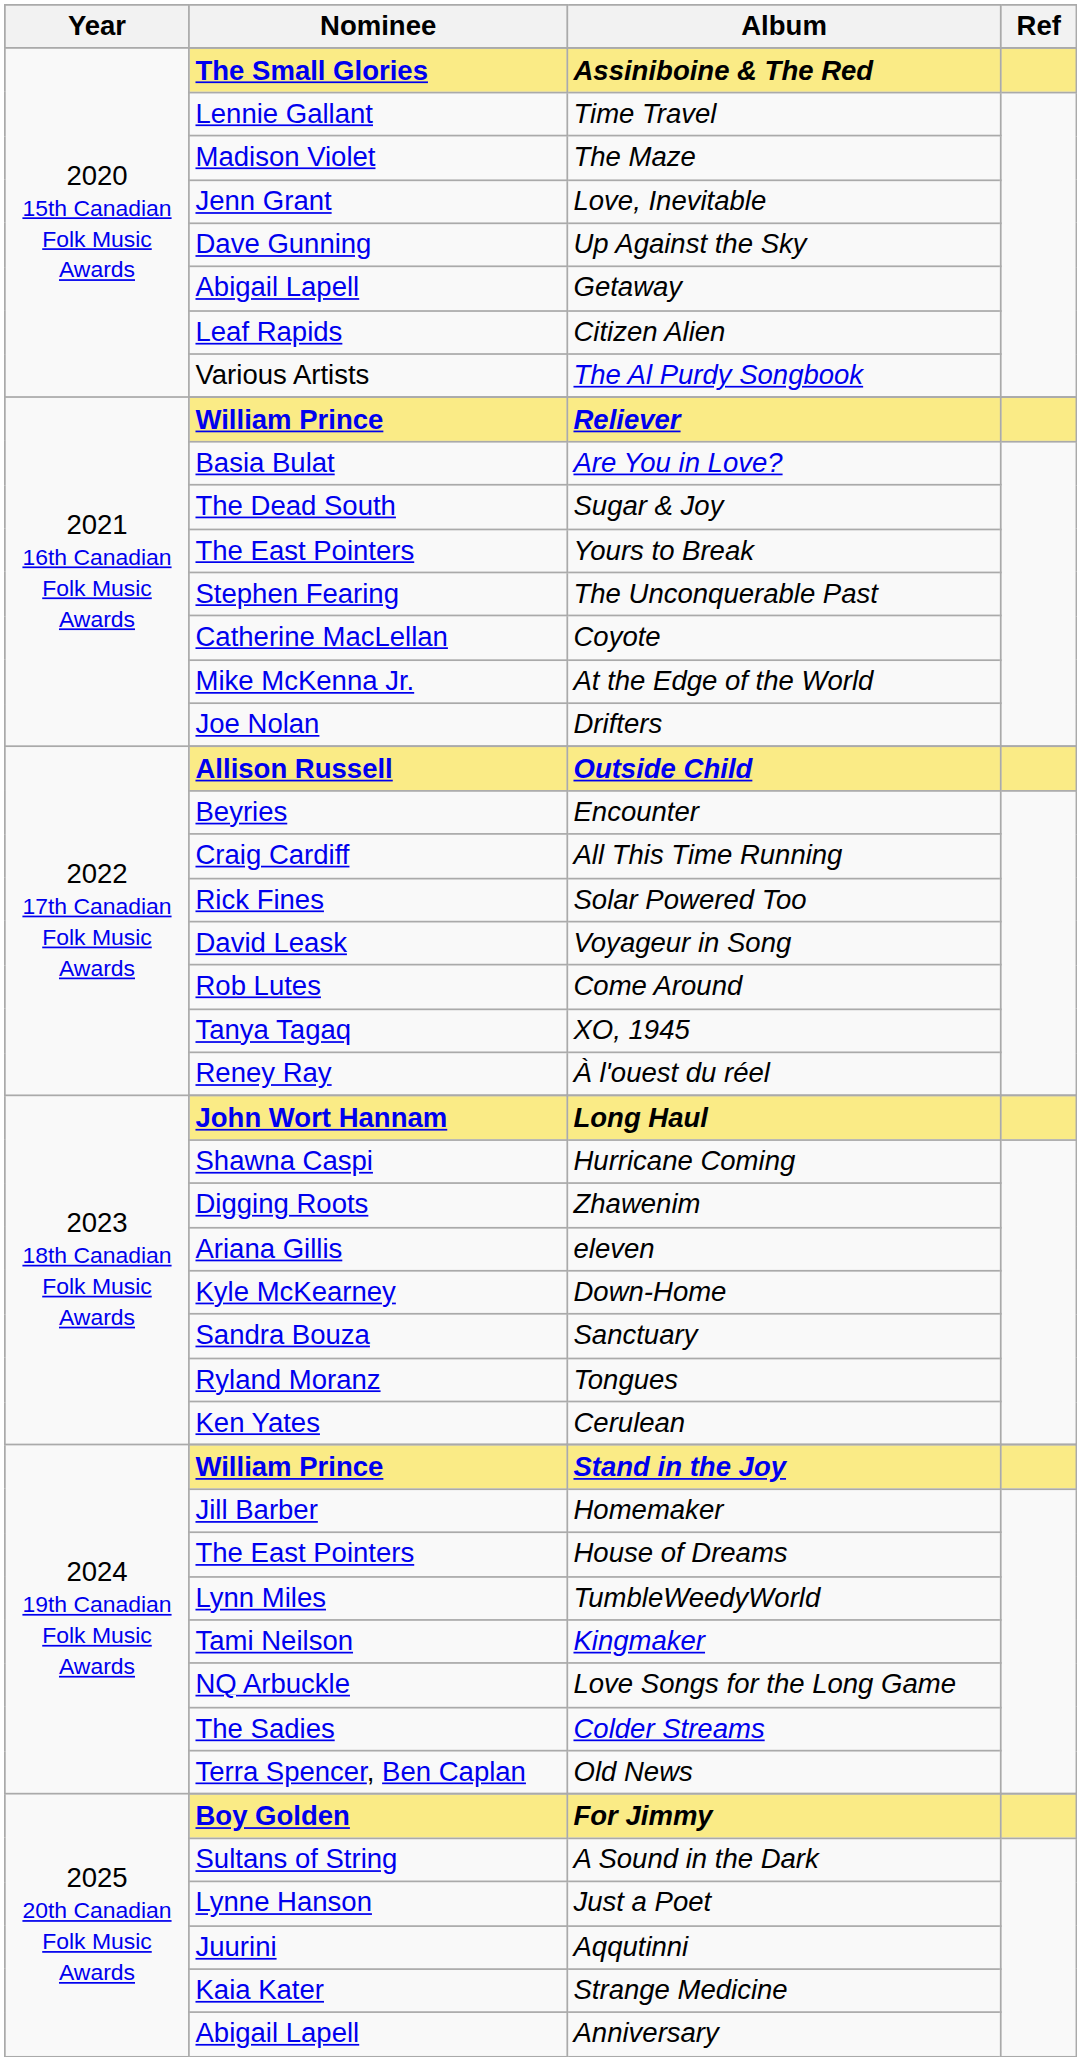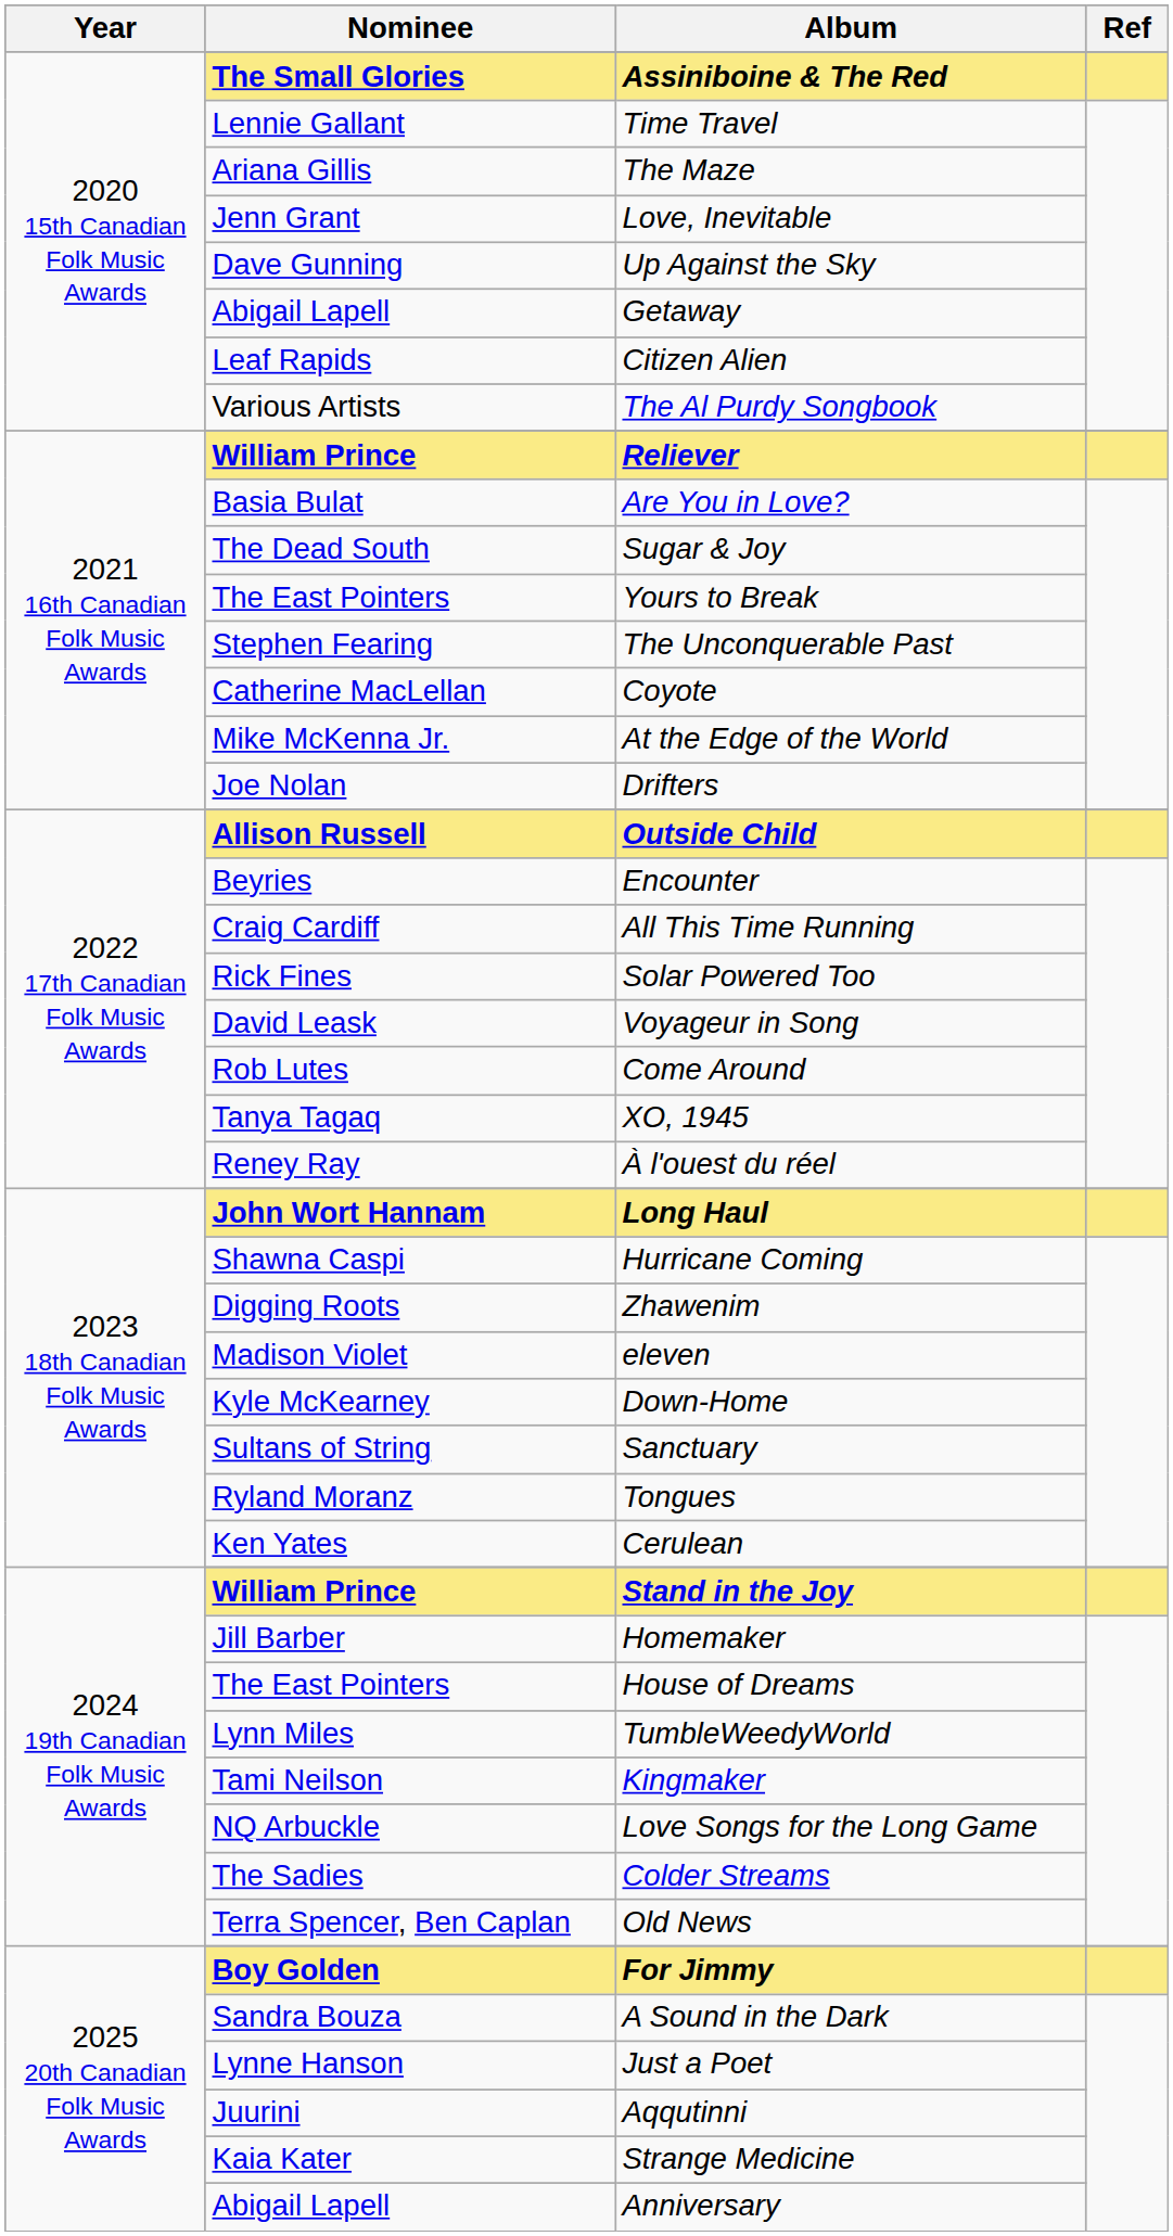 <table class="wikitable" style="width:100%;">
 <tr style="background:#bebebe;">
 <th style="width:8%;">Year</th>
 <th style="width:19%;">Nominee</th>
 <th style="width:19%;">Album</th>
 <th style="width:2%;">Ref</th>
 </tr>
 <tr>
 <td rowspan="9" align="center">2020 <br> <small><a href='#'>15th Canadian Folk Music Awards</a></small></td>
 </tr>
 <tr style="background:#FAEB86;">
 <td><strong><a href='#'>The Small Glories</a></strong></td>
 <td><strong><em>Assiniboine & The Red</em></strong></td>
 <td></td>
 </tr>
 <tr>
 <td><a href='#'>Lennie Gallant</a></td>
 <td><em>Time Travel</em></td>
 <td rowspan=7></td>
 </tr>
 <tr>
-<td><a href='#'>Madison Violet</a></td>
+<td><a href='#'>Ariana Gillis</a></td>
 <td><em>The Maze</em></td>
 </tr>
 <tr>
 <td><a href='#'>Jenn Grant</a></td>
 <td><em>Love, Inevitable</em></td>
 </tr>
 <tr>
 <td><a href='#'>Dave Gunning</a></td>
 <td><em>Up Against the Sky</em></td>
 </tr>
 <tr>
 <td><a href='#'>Abigail Lapell</a></td>
 <td><em>Getaway</em></td>
 </tr>
 <tr>
 <td><a href='#'>Leaf Rapids</a></td>
 <td><em>Citizen Alien</em></td>
 </tr>
 <tr>
 <td>Various Artists</td>
 <td><em><a href='#'>The Al Purdy Songbook</a></em></td>
 </tr>
 <tr>
 <td rowspan="9" align="center">2021 <br> <small><a href='#'>16th Canadian Folk Music Awards</a></small></td>
 </tr>
 <tr style="background:#FAEB86;">
 <td><strong><a href='#'>William Prince</a></strong></td>
 <td><strong><em><a href='#'>Reliever</a></em></strong></td>
 <td></td>
 </tr>
 <tr>
 <td><a href='#'>Basia Bulat</a></td>
 <td><em><a href='#'>Are You in Love?</a></em></td>
 <td rowspan=7></td>
 </tr>
 <tr>
 <td><a href='#'>The Dead South</a></td>
 <td><em>Sugar & Joy</em></td>
 </tr>
 <tr>
 <td><a href='#'>The East Pointers</a></td>
 <td><em>Yours to Break</em></td>
 </tr>
 <tr>
 <td><a href='#'>Stephen Fearing</a></td>
 <td><em>The Unconquerable Past</em></td>
 </tr>
 <tr>
 <td><a href='#'>Catherine MacLellan</a></td>
 <td><em>Coyote</em></td>
 </tr>
 <tr>
 <td><a href='#'>Mike McKenna Jr.</a></td>
 <td><em>At the Edge of the World</em></td>
 </tr>
 <tr>
 <td><a href='#'>Joe Nolan</a></td>
 <td><em>Drifters</em></td>
 </tr>
 <tr>
 <td rowspan="9" align="center">2022 <br> <small><a href='#'>17th Canadian Folk Music Awards</a></small></td>
 </tr>
 <tr style="background:#FAEB86;">
 <td><strong><a href='#'>Allison Russell</a></strong></td>
 <td><strong><em><a href='#'>Outside Child</a></em></strong></td>
 <td></td>
 </tr>
 <tr>
 <td><a href='#'>Beyries</a></td>
 <td><em>Encounter</em></td>
 <td rowspan=7></td>
 </tr>
 <tr>
 <td><a href='#'>Craig Cardiff</a></td>
 <td><em>All This Time Running</em></td>
 </tr>
 <tr>
 <td><a href='#'>Rick Fines</a></td>
 <td><em>Solar Powered Too</em></td>
 </tr>
 <tr>
 <td><a href='#'>David Leask</a></td>
 <td><em>Voyageur in Song</em></td>
 </tr>
 <tr>
 <td><a href='#'>Rob Lutes</a></td>
 <td><em>Come Around</em></td>
 </tr>
 <tr>
 <td><a href='#'>Tanya Tagaq</a></td>
 <td><em>XO, 1945</em></td>
 </tr>
 <tr>
 <td><a href='#'>Reney Ray</a></td>
 <td><em>À l'ouest du réel</em></td>
 </tr>
 <tr>
 <td rowspan="9" align="center">2023 <br> <small><a href='#'>18th Canadian Folk Music Awards</a></small></td>
 </tr>
 <tr style="background:#FAEB86;">
 <td><strong><a href='#'>John Wort Hannam</a></strong></td>
 <td><strong><em>Long Haul</em></strong></td>
 <td></td>
 </tr>
 <tr>
 <td><a href='#'>Shawna Caspi</a></td>
 <td><em>Hurricane Coming</em></td>
 <td rowspan=7></td>
 </tr>
 <tr>
 <td><a href='#'>Digging Roots</a></td>
 <td><em>Zhawenim</em></td>
 </tr>
 <tr>
-<td><a href='#'>Ariana Gillis</a></td>
+<td><a href='#'>Madison Violet</a></td>
 <td><em>eleven</em></td>
 </tr>
 <tr>
 <td><a href='#'>Kyle McKearney</a></td>
 <td><em>Down-Home</em></td>
 </tr>
 <tr>
-<td><a href='#'>Sandra Bouza</a></td>
+<td><a href='#'>Sultans of String</a></td>
 <td><em>Sanctuary</em></td>
 </tr>
 <tr>
 <td><a href='#'>Ryland Moranz</a></td>
 <td><em>Tongues</em></td>
 </tr>
 <tr>
 <td><a href='#'>Ken Yates</a></td>
 <td><em>Cerulean</em></td>
 </tr>
 <tr>
 <td rowspan="9" align="center">2024 <br> <small><a href='#'>19th Canadian Folk Music Awards</a></small></td>
 </tr>
 <tr style="background:#FAEB86;">
 <td><strong><a href='#'>William Prince</a></strong></td>
 <td><strong><em><a href='#'>Stand in the Joy</a></em></strong></td>
 <td></td>
 </tr>
 <tr>
 <td><a href='#'>Jill Barber</a></td>
 <td><em>Homemaker</em></td>
 <td rowspan=7></td>
 </tr>
 <tr>
 <td><a href='#'>The East Pointers</a></td>
 <td><em>House of Dreams</em></td>
 </tr>
 <tr>
 <td><a href='#'>Lynn Miles</a></td>
 <td><em>TumbleWeedyWorld</em></td>
 </tr>
 <tr>
 <td><a href='#'>Tami Neilson</a></td>
 <td><em><a href='#'>Kingmaker</a></em></td>
 </tr>
 <tr>
 <td><a href='#'>NQ Arbuckle</a></td>
 <td><em>Love Songs for the Long Game</em></td>
 </tr>
 <tr>
 <td><a href='#'>The Sadies</a></td>
 <td><em><a href='#'>Colder Streams</a></em></td>
 </tr>
 <tr>
 <td><a href='#'>Terra Spencer</a>, <a href='#'>Ben Caplan</a></td>
 <td><em>Old News</em></td>
 </tr>
 <tr>
 <td rowspan="7" align="center">2025 <br> <small><a href='#'>20th Canadian Folk Music Awards</a></small></td>
 </tr>
 <tr style="background:#FAEB86;">
 <td><strong><a href='#'>Boy Golden</a></strong></td>
 <td><strong><em>For Jimmy</em></strong></td>
 <td></td>
 </tr>
 <tr>
-<td><a href='#'>Sultans of String</a></td>
+<td><a href='#'>Sandra Bouza</a></td>
 <td><em>A Sound in the Dark</em></td>
 <td rowspan=5></td>
 </tr>
 <tr>
 <td><a href='#'>Lynne Hanson</a></td>
 <td><em>Just a Poet</em></td>
 </tr>
 <tr>
 <td><a href='#'>Juurini</a></td>
 <td><em>Aqqutinni</em></td>
 </tr>
 <tr>
 <td><a href='#'>Kaia Kater</a></td>
 <td><em>Strange Medicine</em></td>
 </tr>
 <tr>
 <td><a href='#'>Abigail Lapell</a></td>
 <td><em>Anniversary</em></td>
 </tr>
 </table>
